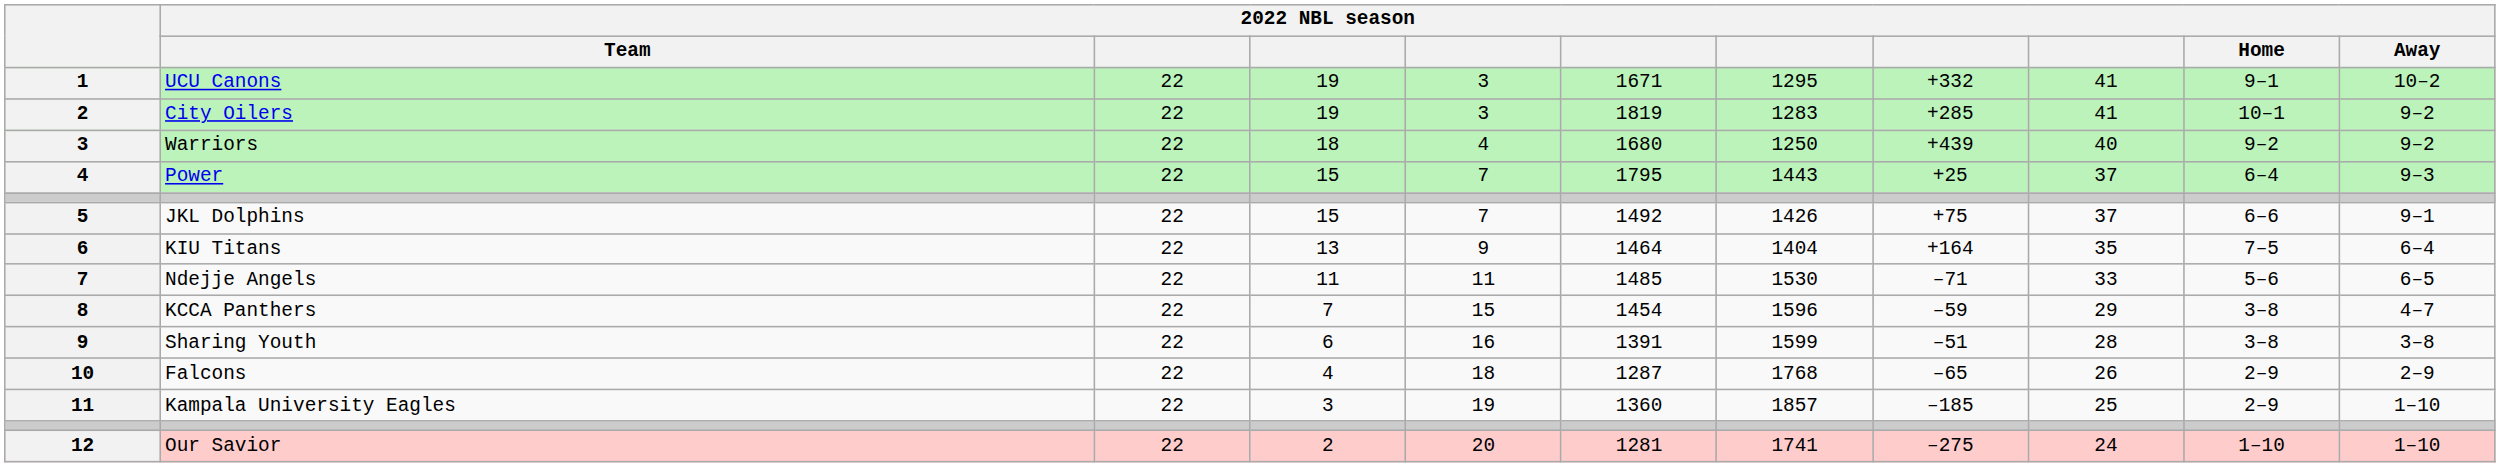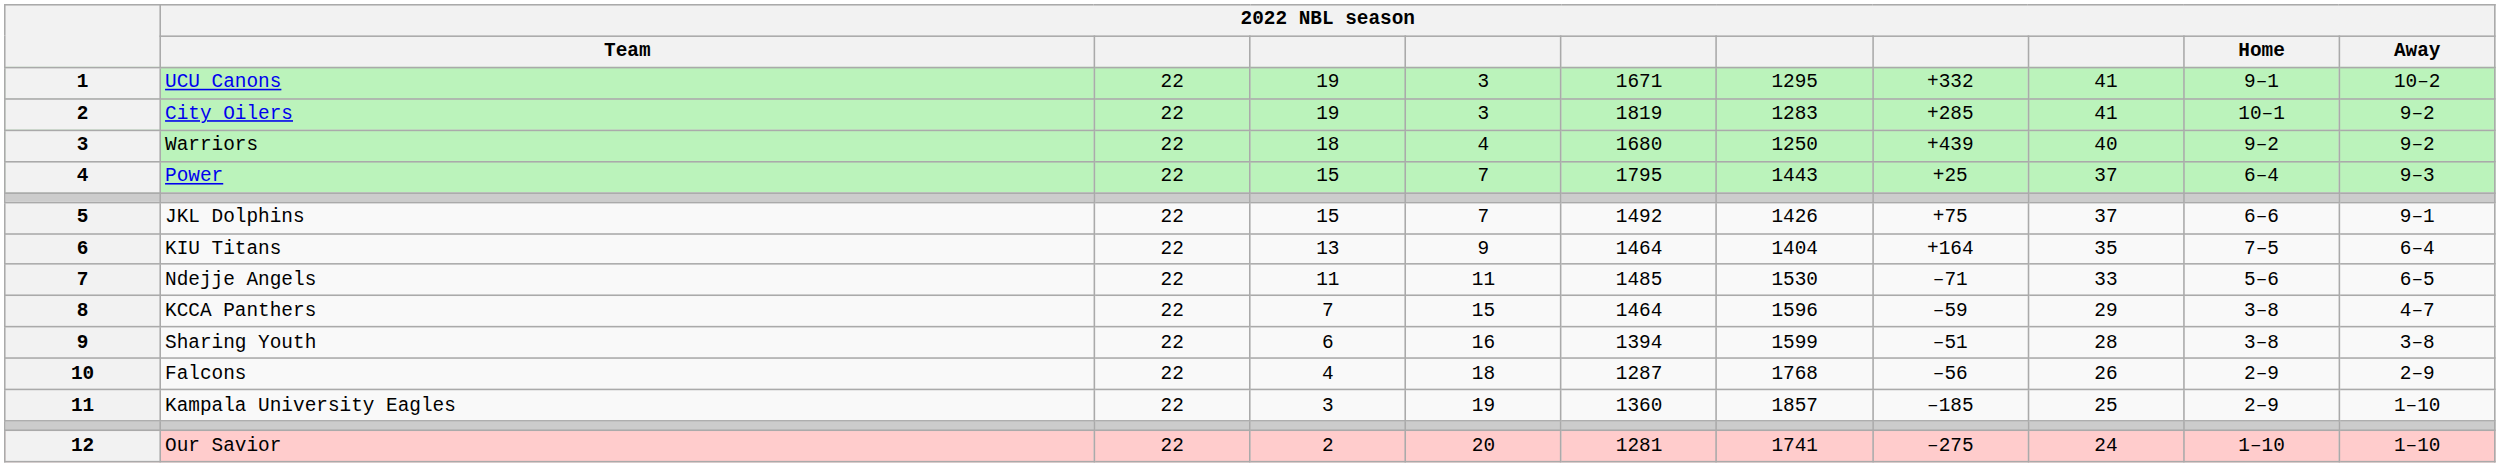 <table class="wikitable" width="80%" style="font-size:95%; text-align:center">
 <tr>
 <th rowspan="2" width="5%"></th>
 <th colspan="10" style="text-align:center">2022 NBL season</th>
 </tr>
 <tr>
 <th width="30%">Team</th>
 <th width="5%"></th>
 <th width="5%"></th>
 <th width="5%"></th>
 <th width="5%"></th>
 <th width="5%"></th>
 <th width="5%"></th>
 <th width="5%"></th>
 <th width="5%">Home</th>
 <th width="5%">Away</th>
 </tr>
 <tr style="background-color:#BBF3BB;">
 <th>1</th>
 <td style="text-align:left;"><a href='#'>UCU Canons</a></td>
 <td>22</td>
 <td>19</td>
 <td>3</td>
 <td>1671</td>
 <td>1295</td>
 <td>+332</td>
 <td>41</td>
 <td>9–1</td>
 <td>10–2</td>
 </tr>
 <tr style="background-color:#BBF3BB;">
 <th>2</th>
 <td style="text-align:left;"><a href='#'>City Oilers</a></td>
 <td>22</td>
 <td>19</td>
 <td>3</td>
 <td>1819</td>
 <td>1283</td>
 <td>+285</td>
 <td>41</td>
 <td>10–1</td>
 <td>9–2</td>
 </tr>
 <tr style="background-color:#BBF3BB;">
 <th>3</th>
 <td style="text-align:left;">Warriors</td>
 <td>22</td>
 <td>18</td>
 <td>4</td>
 <td>1680</td>
 <td>1250</td>
 <td>+439</td>
 <td>40</td>
 <td>9–2</td>
 <td>9–2</td>
 </tr>
 <tr style="background-color:#BBF3BB;">
 <th>4</th>
 <td style="text-align:left;"><a href='#'>Power</a></td>
 <td>22</td>
 <td>15</td>
 <td>7</td>
 <td>1795</td>
 <td>1443</td>
 <td>+25</td>
 <td>37</td>
 <td>6–4</td>
 <td>9–3</td>
 </tr>
 <tr style="background-color:#CCCCCC">
 <td></td>
 <td></td>
 <td></td>
 <td></td>
 <td></td>
 <td></td>
 <td></td>
 <td></td>
 <td></td>
 <td></td>
 <td></td>
 </tr>
 <tr>
 <th>5</th>
 <td style="text-align:left;">JKL Dolphins</td>
 <td>22</td>
 <td>15</td>
 <td>7</td>
 <td>1492</td>
 <td>1426</td>
 <td>+75</td>
 <td>37</td>
 <td>6–6</td>
 <td>9–1</td>
 </tr>
 <tr>
 <th>6</th>
 <td style="text-align:left;">KIU Titans</td>
 <td>22</td>
 <td>13</td>
 <td>9</td>
 <td>1464</td>
 <td>1404</td>
 <td>+164</td>
 <td>35</td>
 <td>7–5</td>
 <td>6–4</td>
 </tr>
 <tr>
 <th>7</th>
 <td style="text-align:left;">Ndejje Angels</td>
 <td>22</td>
 <td>11</td>
 <td>11</td>
 <td>1485</td>
 <td>1530</td>
 <td>–71</td>
 <td>33</td>
 <td>5–6</td>
 <td>6–5</td>
 </tr>
 <tr>
 <th>8</th>
 <td style="text-align:left;">KCCA Panthers</td>
 <td>22</td>
 <td>7</td>
 <td>15</td>
-<td>1454</td>
+<td>1464</td>
 <td>1596</td>
 <td>–59</td>
 <td>29</td>
 <td>3–8</td>
 <td>4–7</td>
 </tr>
 <tr>
 <th>9</th>
 <td style="text-align:left;">Sharing Youth</td>
 <td>22</td>
 <td>6</td>
 <td>16</td>
-<td>1391</td>
+<td>1394</td>
 <td>1599</td>
 <td>–51</td>
 <td>28</td>
 <td>3–8</td>
 <td>3–8</td>
 </tr>
 <tr>
 <th>10</th>
 <td style="text-align:left;">Falcons</td>
 <td>22</td>
 <td>4</td>
 <td>18</td>
 <td>1287</td>
 <td>1768</td>
-<td>–65</td>
+<td>–56</td>
 <td>26</td>
 <td>2–9</td>
 <td>2–9</td>
 </tr>
 <tr>
 <th>11</th>
 <td style="text-align:left;">Kampala University Eagles</td>
 <td>22</td>
 <td>3</td>
 <td>19</td>
 <td>1360</td>
 <td>1857</td>
 <td>–185</td>
 <td>25</td>
 <td>2–9</td>
 <td>1–10</td>
 </tr>
 <tr style="background-color:#CCCCCC">
 <td></td>
 <td></td>
 <td></td>
 <td></td>
 <td></td>
 <td></td>
 <td></td>
 <td></td>
 <td></td>
 <td></td>
 <td></td>
 </tr>
 <tr style="background-color:#fcc;">
 <th>12</th>
 <td style="text-align:left;">Our Savior</td>
 <td>22</td>
 <td>2</td>
 <td>20</td>
 <td>1281</td>
 <td>1741</td>
 <td>–275</td>
 <td>24</td>
 <td>1–10</td>
 <td>1–10</td>
 </tr>
 </table>
